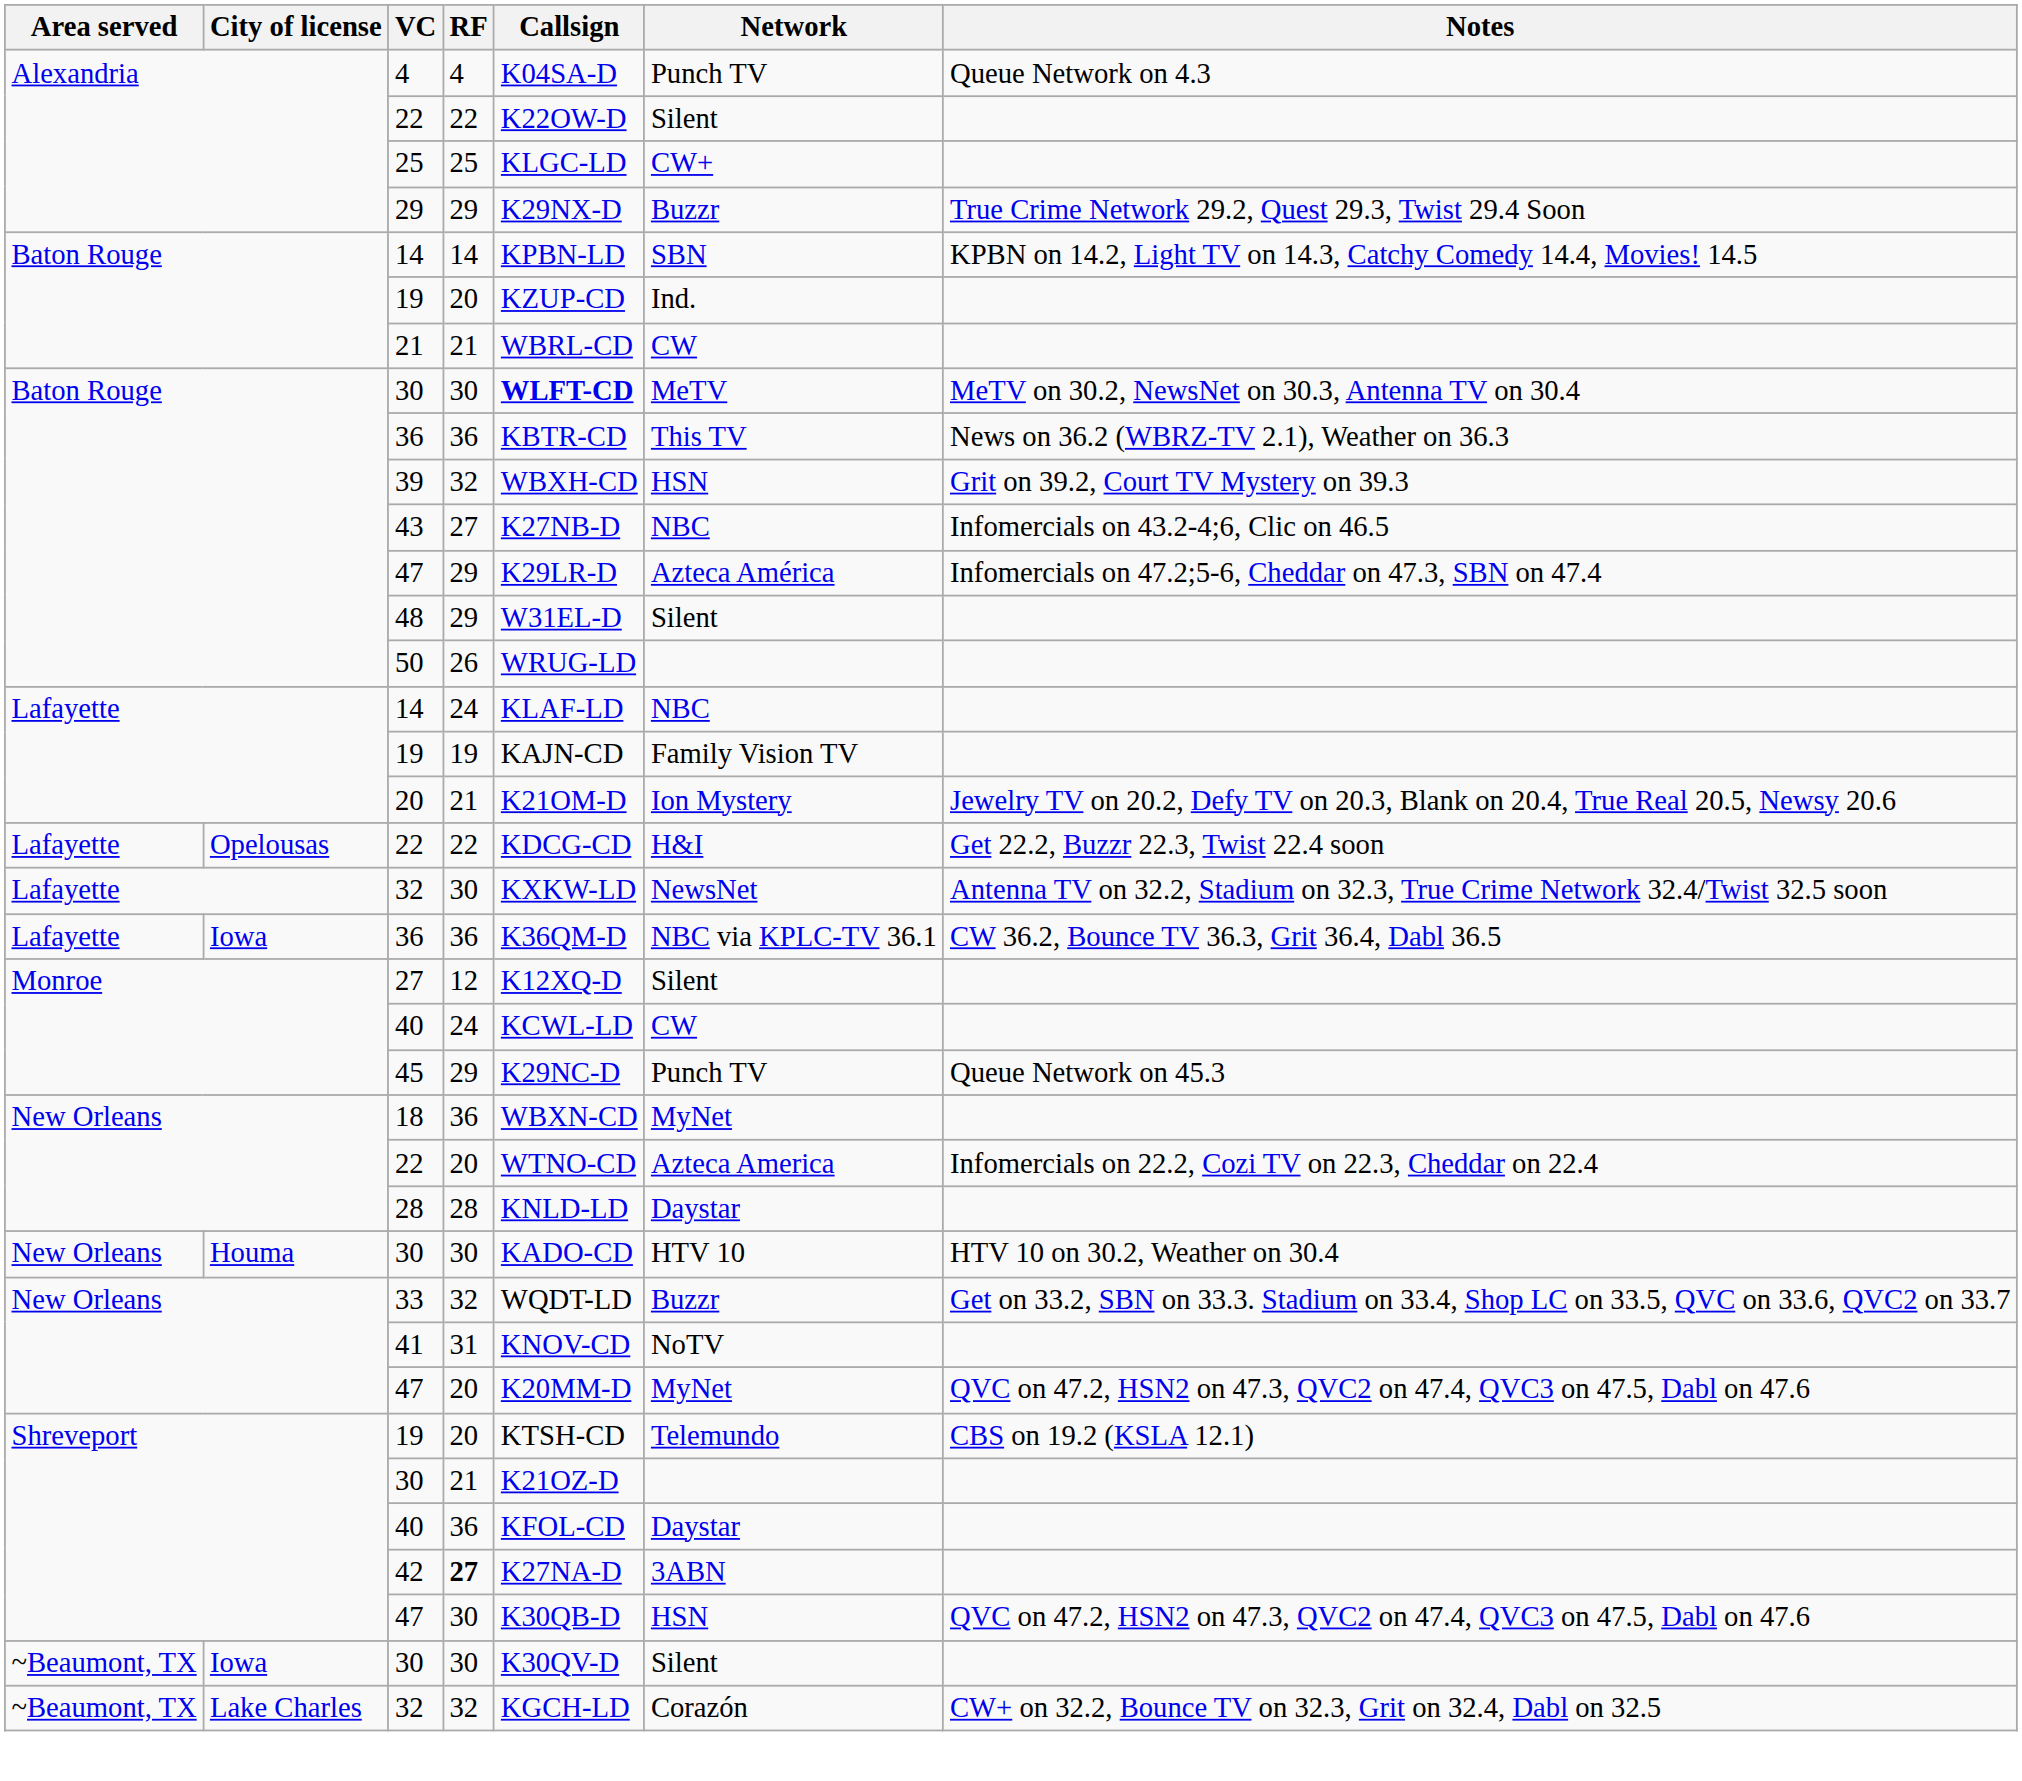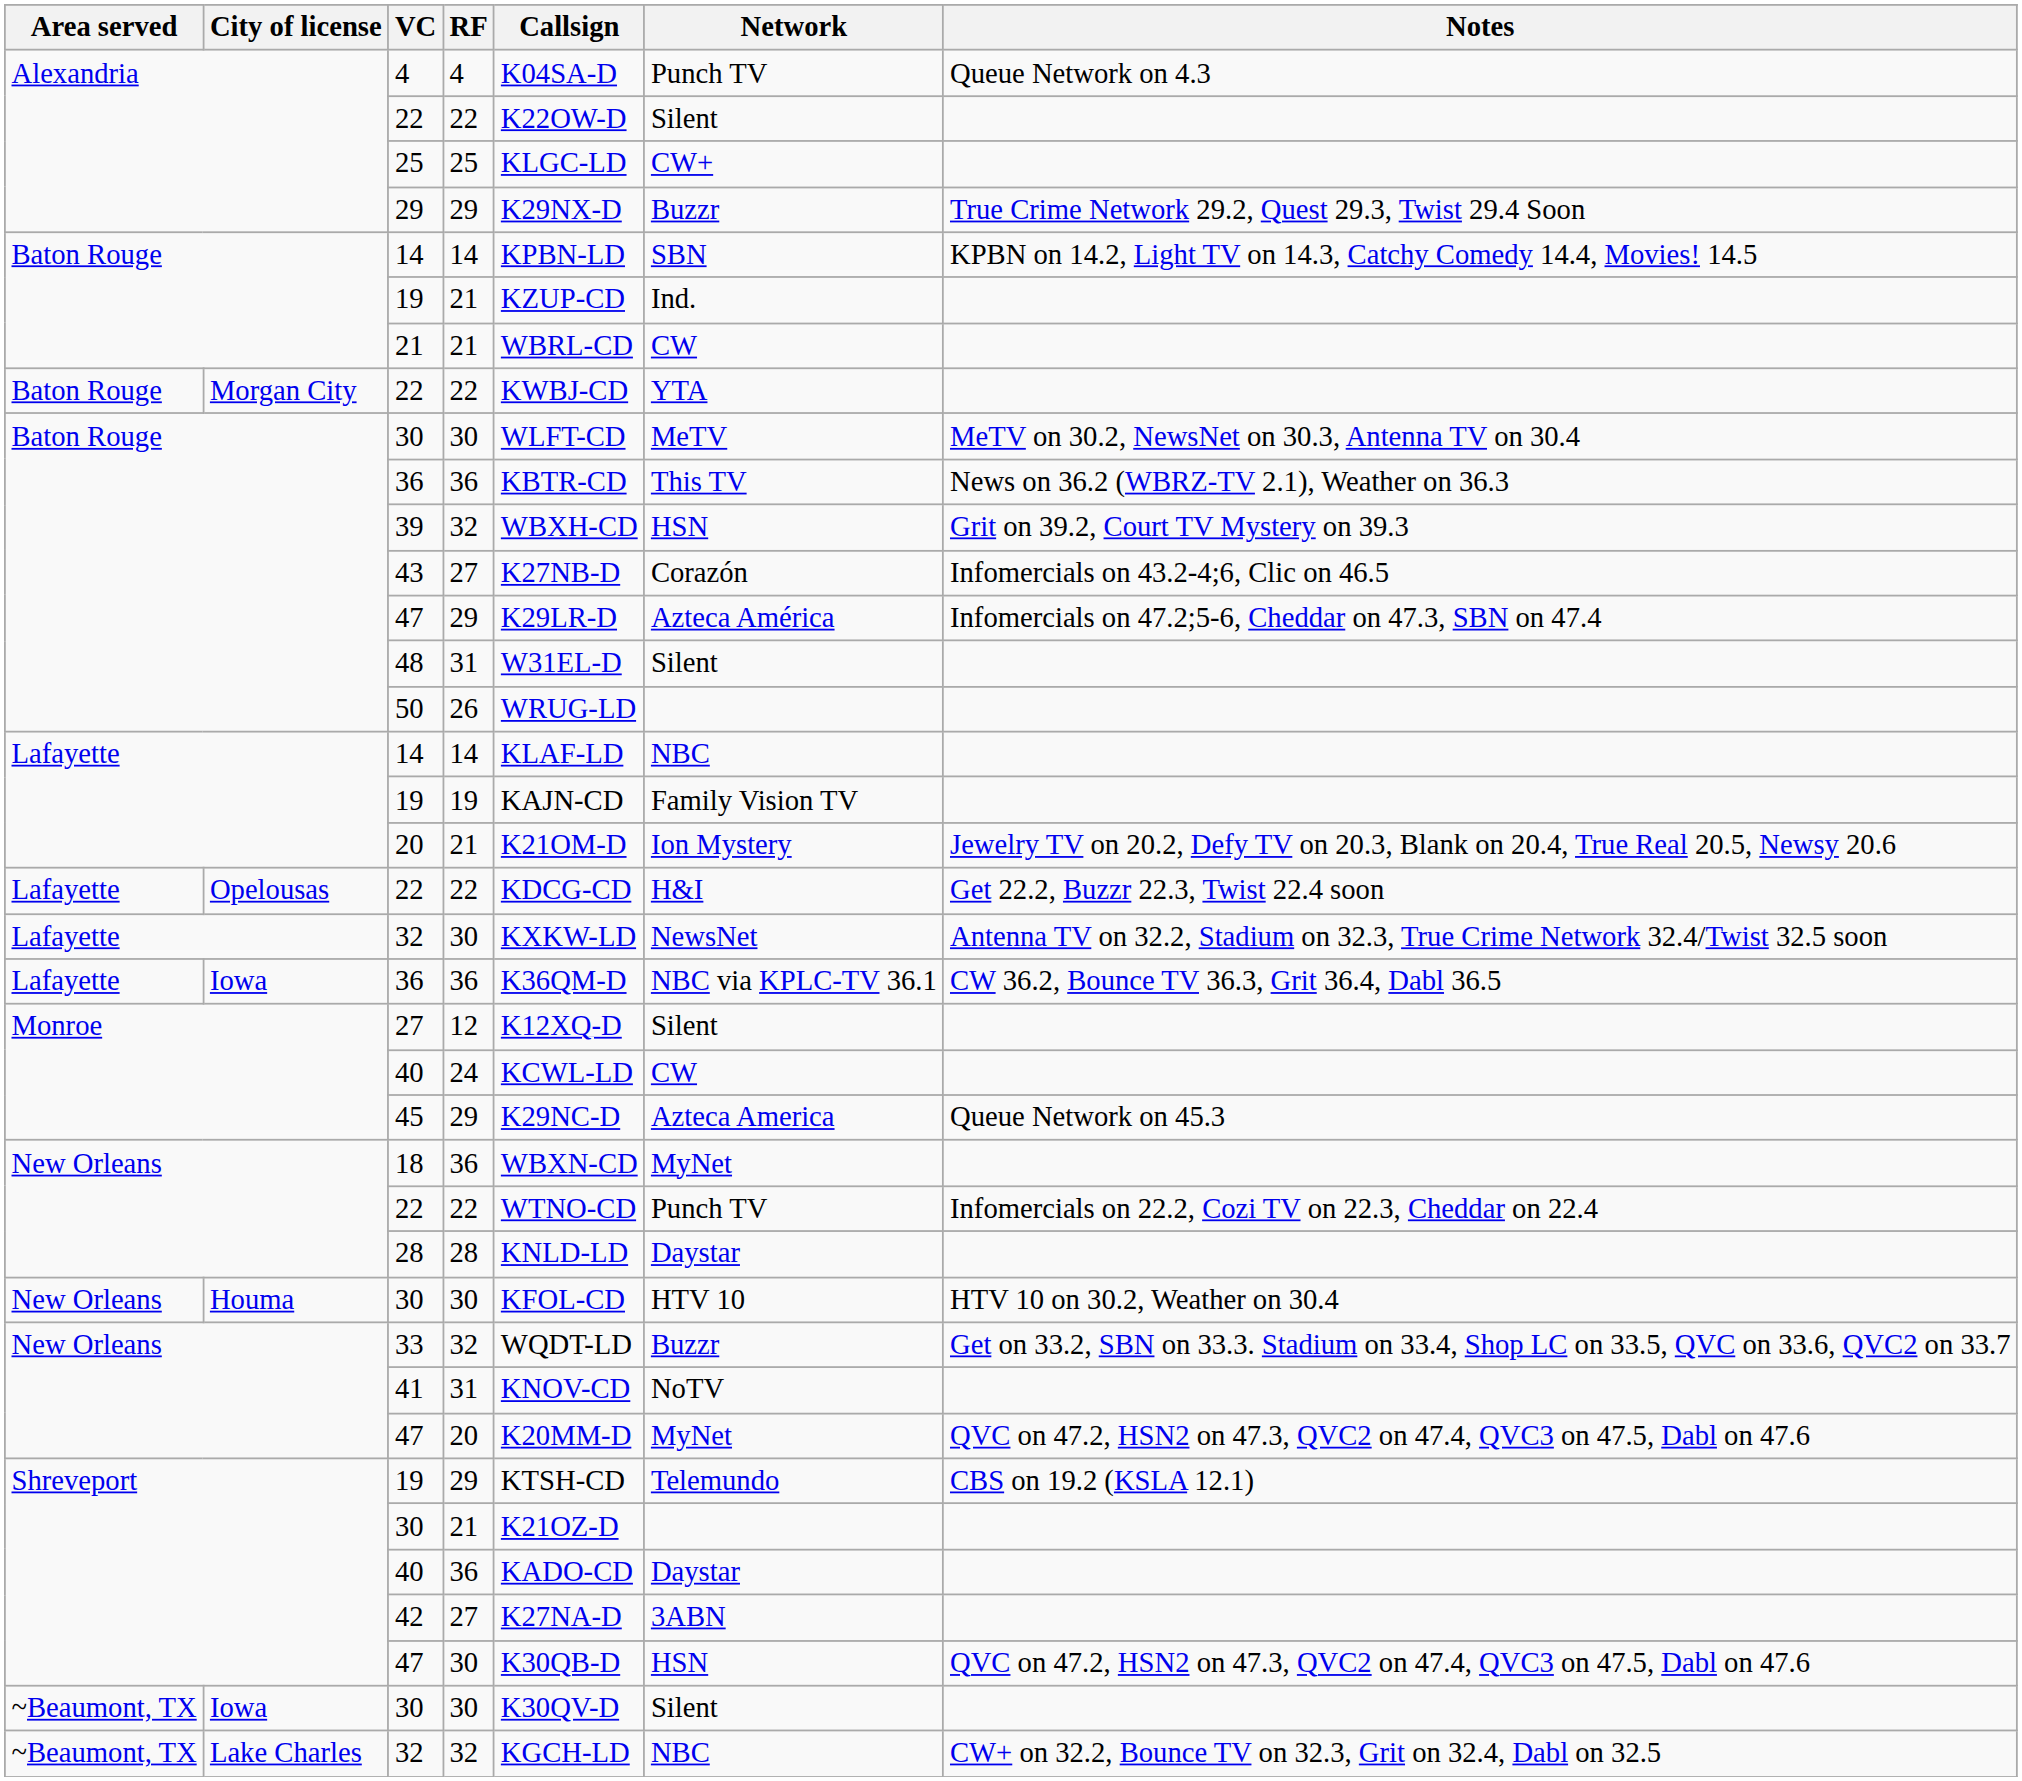 <table class="sortable wikitable" style="margin: 1em 1em 1em 0; background: #f9f9f9;">
 <tr>
 <th>Area served</th>
 <th>City of license</th>
 <th>VC</th>
 <th>RF</th>
 <th>Callsign</th>
 <th>Network</th>
 <th class="unsortable">Notes</th>
 </tr>
 <tr style="vertical-align: top; text-align: left;">
 <td colspan="2" rowspan="4"><a href='#'>Alexandria</a></td>
 <td>4</td>
 <td>4</td>
 <td><a href='#'>K04SA-D</a></td>
 <td>Punch TV</td>
 <td>Queue Network on 4.3</td>
 </tr>
 <tr style="vertical-align: top; text-align: left;">
 <td>22</td>
 <td>22</td>
 <td><a href='#'>K22OW-D</a></td>
 <td>Silent</td>
 <td></td>
 </tr>
 <tr style="vertical-align: top; text-align: left;">
 <td>25</td>
 <td>25</td>
 <td><a href='#'>KLGC-LD</a></td>
 <td><a href='#'>CW+</a></td>
 <td></td>
 </tr>
 <tr style="vertical-align: top; text-align: left;">
 <td>29</td>
 <td>29</td>
 <td><a href='#'>K29NX-D</a></td>
 <td><a href='#'>Buzzr</a></td>
 <td><a href='#'>True Crime Network</a> 29.2, <a href='#'>Quest</a> 29.3, <a href='#'>Twist</a> 29.4 Soon</td>
 </tr>
 <tr style="vertical-align: top; text-align: left;">
 <td colspan="2" rowspan="3"><a href='#'>Baton Rouge</a></td>
 <td>14</td>
 <td>14</td>
 <td><a href='#'>KPBN-LD</a></td>
 <td><a href='#'>SBN</a></td>
 <td>KPBN on 14.2, <a href='#'>Light TV</a> on 14.3, <a href='#'>Catchy Comedy</a> 14.4, <a href='#'>Movies!</a> 14.5</td>
 </tr>
 <tr style="vertical-align: top; text-align: left;">
 <td>19</td>
-<td>20</td>
+<td>21</td>
 <td><a href='#'>KZUP-CD</a></td>
 <td>Ind.</td>
 <td></td>
 </tr>
 <tr style="vertical-align: top; text-align: left;">
 <td>21</td>
 <td>21</td>
 <td><a href='#'>WBRL-CD</a></td>
 <td><a href='#'>CW</a></td>
 <td></td>
 </tr>
 <tr style="vertical-align: top; text-align: left;">
+<td><a href='#'>Baton Rouge</a></td>
+<td><a href='#'>Morgan City</a></td>
+<td>22</td>
+<td>22</td>
+<td><a href='#'>KWBJ-CD</a></td>
+<td><a href='#'>YTA</a></td>
+<td></td>
+</tr>
+<tr style="vertical-align: top; text-align: left;">
 <td colspan="2" rowspan="7"><a href='#'>Baton Rouge</a></td>
 <td>30</td>
 <td>30</td>
-<td><strong><a href='#'>WLFT-CD</a></strong></td>
+<td><a href='#'>WLFT-CD</a></td>
 <td><a href='#'>MeTV</a></td>
 <td><a href='#'>MeTV</a> on 30.2, <a href='#'>NewsNet</a> on 30.3, <a href='#'>Antenna TV</a> on 30.4</td>
 </tr>
 <tr style="vertical-align: top; text-align: left;">
 <td>36</td>
 <td>36</td>
 <td><a href='#'>KBTR-CD</a></td>
 <td><a href='#'>This TV</a></td>
 <td>News on 36.2 (<a href='#'>WBRZ-TV</a> 2.1), Weather on 36.3</td>
 </tr>
 <tr style="vertical-align: top; text-align: left;">
 <td>39</td>
 <td>32</td>
 <td><a href='#'>WBXH-CD</a></td>
 <td><a href='#'>HSN</a></td>
 <td><a href='#'>Grit</a> on 39.2, <a href='#'>Court TV Mystery</a> on 39.3</td>
 </tr>
 <tr style="vertical-align: top; text-align: left;">
 <td>43</td>
 <td>27</td>
 <td><a href='#'>K27NB-D</a></td>
-<td><a href='#'>NBC</a></td>
+<td>Corazón</td>
 <td>Infomercials on 43.2-4;6, Clic on 46.5</td>
 </tr>
 <tr style="vertical-align: top; text-align: left;">
 <td>47</td>
 <td>29</td>
 <td><a href='#'>K29LR-D</a></td>
 <td><a href='#'>Azteca América</a></td>
 <td>Infomercials on 47.2;5-6, <a href='#'>Cheddar</a> on 47.3, <a href='#'>SBN</a> on 47.4</td>
 </tr>
 <tr style="vertical-align: top; text-align: left;">
 <td>48</td>
-<td>29</td>
+<td>31</td>
 <td><a href='#'>W31EL-D</a></td>
 <td>Silent</td>
 <td></td>
 </tr>
 <tr style="vertical-align: top; text-align: left;">
 <td>50</td>
 <td>26</td>
 <td><a href='#'>WRUG-LD</a></td>
 <td></td>
 <td></td>
 </tr>
 <tr style="vertical-align: top; text-align: left;">
 <td colspan="2" rowspan="3"><a href='#'>Lafayette</a></td>
 <td>14</td>
-<td>24</td>
+<td>14</td>
 <td><a href='#'>KLAF-LD</a></td>
 <td><a href='#'>NBC</a></td>
 <td></td>
 </tr>
 <tr style="vertical-align: top; text-align: left;">
 <td>19</td>
 <td>19</td>
 <td>KAJN-CD</td>
 <td>Family Vision TV</td>
 <td></td>
 </tr>
 <tr style="vertical-align: top; text-align: left;">
 <td>20</td>
 <td>21</td>
 <td><a href='#'>K21OM-D</a></td>
 <td><a href='#'>Ion Mystery</a></td>
 <td><a href='#'>Jewelry TV</a> on 20.2, <a href='#'>Defy TV</a> on 20.3, Blank on 20.4, <a href='#'>True Real</a> 20.5, <a href='#'>Newsy</a> 20.6</td>
 </tr>
 <tr style="vertical-align: top; text-align: left;">
 <td><a href='#'>Lafayette</a></td>
 <td><a href='#'>Opelousas</a></td>
 <td>22</td>
 <td>22</td>
 <td><a href='#'>KDCG-CD</a></td>
 <td><a href='#'>H&I</a></td>
 <td><a href='#'>Get</a> 22.2, <a href='#'>Buzzr</a> 22.3, <a href='#'>Twist</a> 22.4 soon</td>
 </tr>
 <tr style="vertical-align: top; text-align: left;">
 <td colspan="2" rowspan="1"><a href='#'>Lafayette</a></td>
 <td>32</td>
 <td>30</td>
 <td><a href='#'>KXKW-LD</a></td>
 <td><a href='#'>NewsNet</a></td>
 <td><a href='#'>Antenna TV</a> on 32.2, <a href='#'>Stadium</a> on 32.3, <a href='#'>True Crime Network</a> 32.4/<a href='#'>Twist</a> 32.5 soon</td>
 </tr>
 <tr style="vertical-align: top; text-align: left;">
 <td><a href='#'>Lafayette</a></td>
 <td><a href='#'>Iowa</a></td>
 <td>36</td>
 <td>36</td>
 <td><a href='#'>K36QM-D</a></td>
 <td><a href='#'>NBC</a> via <a href='#'>KPLC-TV</a> 36.1</td>
 <td><a href='#'>CW</a> 36.2, <a href='#'>Bounce TV</a> 36.3, <a href='#'>Grit</a> 36.4, <a href='#'>Dabl</a> 36.5</td>
 </tr>
 <tr style="vertical-align: top; text-align: left;">
 <td colspan="2" rowspan="3"><a href='#'>Monroe</a></td>
 <td>27</td>
 <td>12</td>
 <td><a href='#'>K12XQ-D</a></td>
 <td>Silent</td>
 <td></td>
 </tr>
 <tr style="vertical-align: top; text-align: left;">
 <td>40</td>
 <td>24</td>
 <td><a href='#'>KCWL-LD</a></td>
 <td><a href='#'>CW</a></td>
 <td></td>
 </tr>
 <tr style="vertical-align: top; text-align: left;">
 <td>45</td>
 <td>29</td>
 <td><a href='#'>K29NC-D</a></td>
-<td>Punch TV</td>
+<td><a href='#'>Azteca America</a></td>
 <td>Queue Network on 45.3</td>
 </tr>
 <tr style="vertical-align: top; text-align: left;">
 <td colspan="2" rowspan="3"><a href='#'>New Orleans</a></td>
 <td>18</td>
 <td>36</td>
 <td><a href='#'>WBXN-CD</a></td>
 <td><a href='#'>MyNet</a></td>
 <td></td>
 </tr>
 <tr style="vertical-align: top; text-align: left;">
 <td>22</td>
-<td>20</td>
+<td>22</td>
 <td><a href='#'>WTNO-CD</a></td>
-<td><a href='#'>Azteca America</a></td>
+<td>Punch TV</td>
 <td>Infomercials on 22.2, <a href='#'>Cozi TV</a> on 22.3, <a href='#'>Cheddar</a> on 22.4</td>
 </tr>
 <tr style="vertical-align: top; text-align: left;">
 <td>28</td>
 <td>28</td>
 <td><a href='#'>KNLD-LD</a></td>
 <td><a href='#'>Daystar</a></td>
 <td></td>
 </tr>
 <tr style="vertical-align: top; text-align: left;">
 <td><a href='#'>New Orleans</a></td>
 <td><a href='#'>Houma</a></td>
 <td>30</td>
 <td>30</td>
-<td><a href='#'>KADO-CD</a></td>
+<td><a href='#'>KFOL-CD</a></td>
 <td>HTV 10</td>
 <td>HTV 10 on 30.2, Weather on 30.4</td>
 </tr>
 <tr style="vertical-align: top; text-align: left;">
 <td colspan="2" rowspan="3"><a href='#'>New Orleans</a></td>
 <td>33</td>
 <td>32</td>
 <td>WQDT-LD</td>
 <td><a href='#'>Buzzr</a></td>
 <td><a href='#'>Get</a> on 33.2, <a href='#'>SBN</a> on 33.3. <a href='#'>Stadium</a> on 33.4, <a href='#'>Shop LC</a> on 33.5, <a href='#'>QVC</a> on 33.6, <a href='#'>QVC2</a> on 33.7</td>
 </tr>
 <tr style="vertical-align: top; text-align: left;">
 <td>41</td>
 <td>31</td>
 <td><a href='#'>KNOV-CD</a></td>
 <td>NoTV</td>
 <td></td>
 </tr>
 <tr style="vertical-align: top; text-align: left;">
 <td>47</td>
 <td>20</td>
 <td><a href='#'>K20MM-D</a></td>
 <td><a href='#'>MyNet</a></td>
 <td><a href='#'>QVC</a> on 47.2, <a href='#'>HSN2</a> on 47.3, <a href='#'>QVC2</a> on 47.4, <a href='#'>QVC3</a> on 47.5, <a href='#'>Dabl</a> on 47.6</td>
 </tr>
 <tr style="vertical-align: top; text-align: left;">
 <td colspan="2" rowspan="5"><a href='#'>Shreveport</a></td>
 <td>19</td>
-<td>20</td>
+<td>29</td>
 <td>KTSH-CD</td>
 <td><a href='#'>Telemundo</a></td>
 <td><a href='#'>CBS</a> on 19.2 (<a href='#'>KSLA</a> 12.1)</td>
 </tr>
 <tr style="vertical-align: top; text-align: left;">
 <td>30</td>
 <td>21</td>
 <td><a href='#'>K21OZ-D</a></td>
 <td></td>
 <td></td>
 </tr>
 <tr style="vertical-align: top; text-align: left;">
 <td>40</td>
 <td>36</td>
-<td><a href='#'>KFOL-CD</a></td>
+<td><a href='#'>KADO-CD</a></td>
 <td><a href='#'>Daystar</a></td>
 <td></td>
 </tr>
 <tr style="vertical-align: top; text-align: left;">
 <td>42</td>
-<td><strong>27</strong></td>
+<td>27</td>
 <td><a href='#'>K27NA-D</a></td>
 <td><a href='#'>3ABN</a></td>
 <td></td>
 </tr>
 <tr style="vertical-align: top; text-align: left;">
 <td>47</td>
 <td>30</td>
 <td><a href='#'>K30QB-D</a></td>
 <td><a href='#'>HSN</a></td>
 <td><a href='#'>QVC</a> on 47.2, <a href='#'>HSN2</a> on 47.3, <a href='#'>QVC2</a> on 47.4, <a href='#'>QVC3</a> on 47.5, <a href='#'>Dabl</a> on 47.6</td>
 </tr>
 <tr style="vertical-align: top; text-align: left;">
 <td>~<a href='#'>Beaumont, TX</a></td>
 <td><a href='#'>Iowa</a></td>
 <td>30</td>
 <td>30</td>
 <td><a href='#'>K30QV-D</a></td>
 <td>Silent</td>
 <td></td>
 </tr>
 <tr style="vertical-align: top; text-align: left;">
 <td>~<a href='#'>Beaumont, TX</a></td>
 <td><a href='#'>Lake Charles</a></td>
 <td>32</td>
 <td>32</td>
 <td><a href='#'>KGCH-LD</a></td>
-<td>Corazón</td>
+<td><a href='#'>NBC</a></td>
 <td><a href='#'>CW+</a> on 32.2, <a href='#'>Bounce TV</a> on 32.3, <a href='#'>Grit</a> on 32.4, <a href='#'>Dabl</a> on 32.5</td>
 </tr>
 </table>
